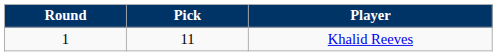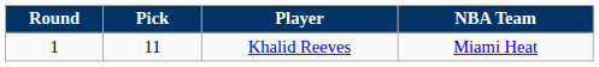 <table class="wikitable">
 <tr>
 <th style="background:#003366; color:white" width="10%">Round</th>
 <th style="background:#003366; color:white" width="10%">Pick</th>
 <th style="background:#003366; color:white" width="20%">Player</th>
+<th style="background:#003366; color:white" width="20%">NBA Team</th>
 </tr>
 <tr style="text-align: center">
 <td>1</td>
 <td>11</td>
 <td><a href='#'>Khalid Reeves</a></td>
+<td><a href='#'>Miami Heat</a></td>
 </tr>
 </table>
